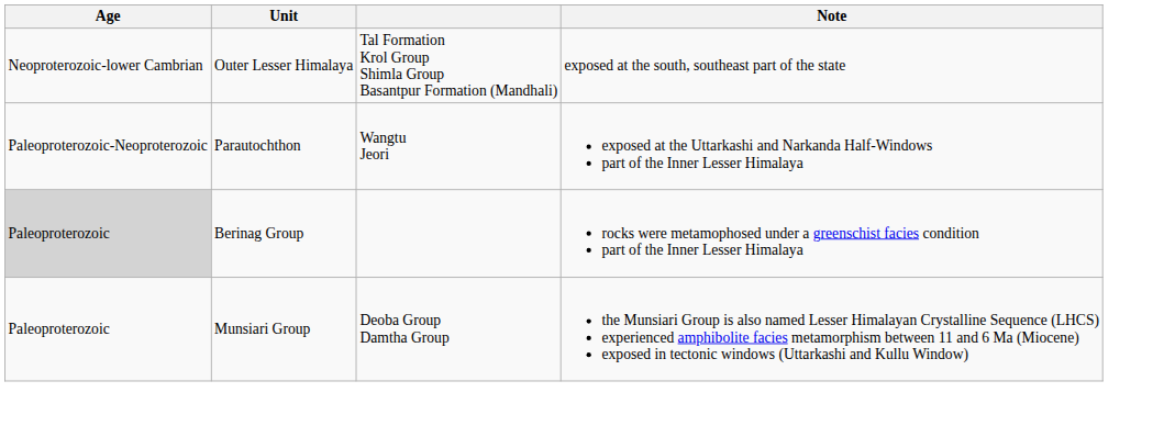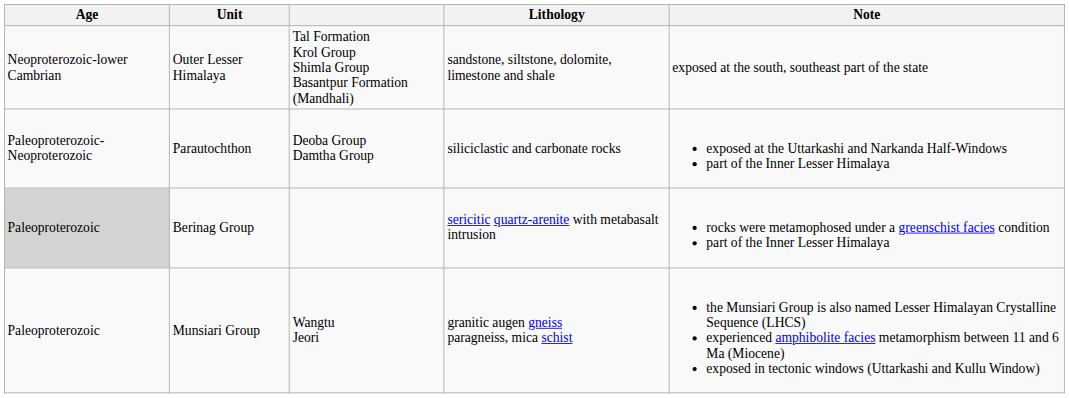 <table class="wikitable">
 <tr>
 <th>Age</th>
 <th>Unit</th>
 <th></th>
+<th>Lithology</th>
 <th>Note</th>
 </tr>
 <tr>
 <td>Neoproterozoic-lower Cambrian</td>
 <td>Outer Lesser Himalaya</td>
 <td>Tal Formation<br>Krol Group<br>Shimla Group<br>Basantpur Formation (Mandhali)</td>
+<td>sandstone, siltstone, dolomite, limestone and shale</td>
 <td>exposed at the south, southeast part of the state</td>
 </tr>
 <tr>
 <td>Paleoproterozoic-Neoproterozoic</td>
 <td>Parautochthon</td>
-<td>Wangtu<br>Jeori</td>
+<td>Deoba Group<br>Damtha Group</td>
+<td>siliciclastic and carbonate rocks</td>
 <td><br><ul><li>exposed at the Uttarkashi and Narkanda Half-Windows</li><li>part of the Inner Lesser Himalaya</li></ul></td>
 </tr>
 <tr>
 <td style="background: lightgrey;">Paleoproterozoic</td>
 <td>Berinag Group</td>
 <td></td>
+<td><a href='#'>sericitic</a> <a href='#'>quartz-arenite</a> with metabasalt intrusion</td>
 <td><br><ul><li>rocks were metamophosed under a <a href='#'>greenschist facies</a> condition</li><li>part of the Inner Lesser Himalaya</li></ul></td>
 </tr>
 <tr>
 <td>Paleoproterozoic</td>
 <td>Munsiari Group</td>
-<td>Deoba Group<br>Damtha Group</td>
+<td>Wangtu<br>Jeori</td>
+<td>granitic augen <a href='#'>gneiss</a><br>paragneiss, mica <a href='#'>schist</a></td>
 <td><br><ul><li>the Munsiari Group is also named Lesser Himalayan Crystalline Sequence (LHCS)</li><li>experienced <a href='#'>amphibolite facies</a> metamorphism between 11 and 6 Ma (Miocene)</li><li>exposed in tectonic windows (Uttarkashi and Kullu Window)</li></ul></td>
 </tr>
 </table>
